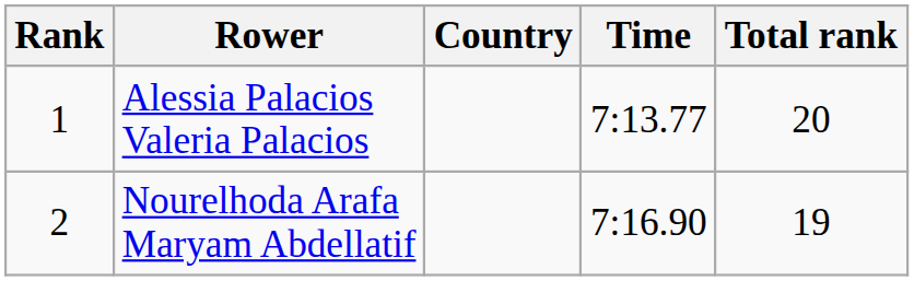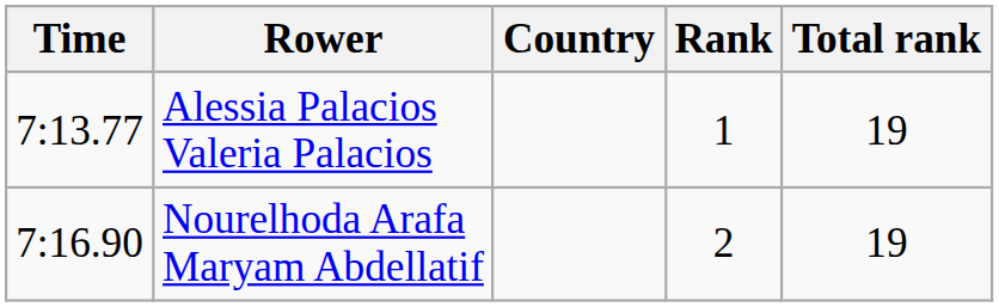 <table class="wikitable" style="text-align:center">
 <tr>
-<th>Rank</th>
+<th>Time</th>
 <th>Rower</th>
 <th>Country</th>
-<th>Time</th>
+<th>Rank</th>
 <th>Total rank</th>
 </tr>
 <tr>
-<td>1</td>
+<td>7:13.77</td>
 <td align="left"><a href='#'>Alessia Palacios</a><br><a href='#'>Valeria Palacios</a></td>
 <td align="left"></td>
-<td>7:13.77</td>
-<td>20</td>
+<td>1</td>
+<td>19</td>
 </tr>
 <tr>
-<td>2</td>
+<td>7:16.90</td>
 <td align="left"><a href='#'>Nourelhoda Arafa</a><br><a href='#'>Maryam Abdellatif</a></td>
 <td align="left"></td>
-<td>7:16.90</td>
+<td>2</td>
 <td>19</td>
 </tr>
 </table>
